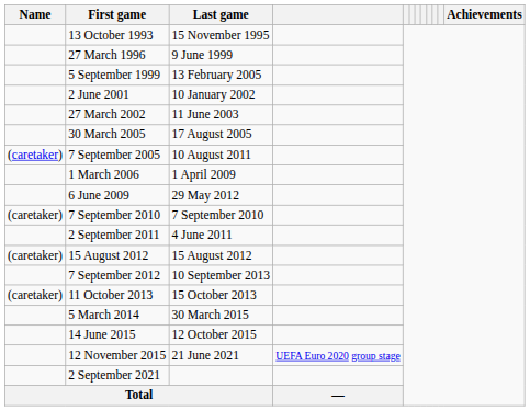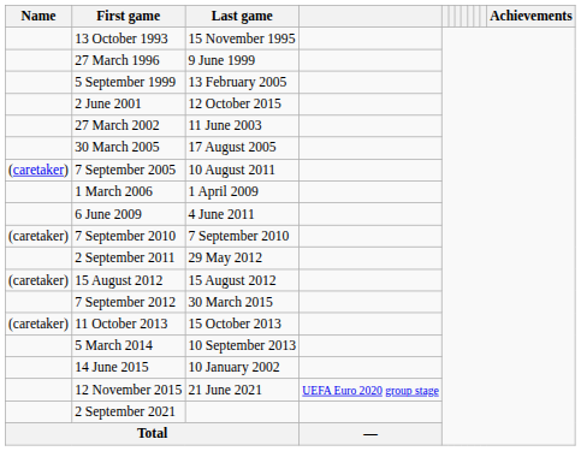 <table class=wikitable style="text-align:left">
 <tr>
 <th>Name</th>
 <th>First game</th>
 <th>Last game</th>
 <th></th>
 <th></th>
 <th></th>
 <th></th>
 <th></th>
 <th></th>
 <th></th>
 <th></th>
 <th>Achievements</th>
 </tr>
 <tr>
 <td style="text-align: left;">  </td>
 <td>13 October 1993</td>
 <td>15 November 1995<br></td>
 <td></td>
 </tr>
 <tr>
 <td style="text-align: left;"> </td>
 <td>27 March 1996</td>
 <td>9 June 1999<br></td>
 <td></td>
 </tr>
 <tr>
 <td style="text-align: left;"> </td>
 <td>5 September 1999</td>
 <td>13 February 2005<br></td>
 <td></td>
 </tr>
 <tr>
 <td style="text-align: left;"> </td>
 <td>2 June 2001</td>
-<td>10 January 2002<br></td>
+<td>12 October 2015<br></td>
 <td></td>
 </tr>
 <tr>
 <td style="text-align: left;"> </td>
 <td>27 March 2002</td>
 <td>11 June 2003<br></td>
 <td></td>
 </tr>
 <tr>
 <td style="text-align: left;"> </td>
 <td>30 March 2005</td>
 <td>17 August 2005<br></td>
 <td></td>
 </tr>
 <tr>
 <td style="text-align: left;">  (<a href='#'>caretaker</a>)</td>
 <td>7 September 2005</td>
 <td>10 August 2011<br></td>
 <td></td>
 </tr>
 <tr>
 <td style="text-align: left;"> </td>
 <td>1 March 2006</td>
 <td>1 April 2009<br></td>
 <td></td>
 </tr>
 <tr>
 <td style="text-align: left;"> </td>
 <td>6 June 2009</td>
-<td>29 May 2012<br></td>
+<td>4 June 2011<br></td>
 <td></td>
 </tr>
 <tr>
 <td style="text-align: left;">  (caretaker)</td>
 <td>7 September 2010</td>
 <td>7 September 2010<br></td>
 <td></td>
 </tr>
 <tr>
 <td style="text-align: left;"> </td>
 <td>2 September 2011</td>
-<td>4 June 2011<br></td>
+<td>29 May 2012<br></td>
 <td></td>
 </tr>
 <tr>
 <td style="text-align: left;">  (caretaker)</td>
 <td>15 August 2012</td>
 <td>15 August 2012<br></td>
 <td></td>
 </tr>
 <tr>
 <td style="text-align: left;"> </td>
 <td>7 September 2012</td>
-<td>10 September 2013<br></td>
+<td>30 March 2015<br></td>
 <td></td>
 </tr>
 <tr>
 <td style="text-align: left;">  (caretaker)</td>
 <td>11 October 2013</td>
 <td>15 October 2013<br></td>
 <td></td>
 </tr>
 <tr>
 <td style="text-align: left;"> </td>
 <td>5 March 2014</td>
-<td>30 March 2015<br></td>
+<td>10 September 2013<br></td>
 <td></td>
 </tr>
 <tr>
 <td style="text-align: left;"> </td>
 <td>14 June 2015</td>
-<td>12 October 2015<br></td>
+<td>10 January 2002<br></td>
 <td></td>
 </tr>
 <tr>
 <td style="text-align: left;"> </td>
 <td>12 November 2015</td>
 <td>21 June 2021<br></td>
 <td><small><a href='#'>UEFA Euro 2020</a> <a href='#'>group stage</a></small></td>
 </tr>
 <tr>
 <td style="text-align: left;"> </td>
 <td>2 September 2021</td>
 <td><br></td>
 <td></td>
 </tr>
 <tr>
 <th colspan=3>Total<br></th>
 <th align=center>—</th>
 </tr>
 </table>
